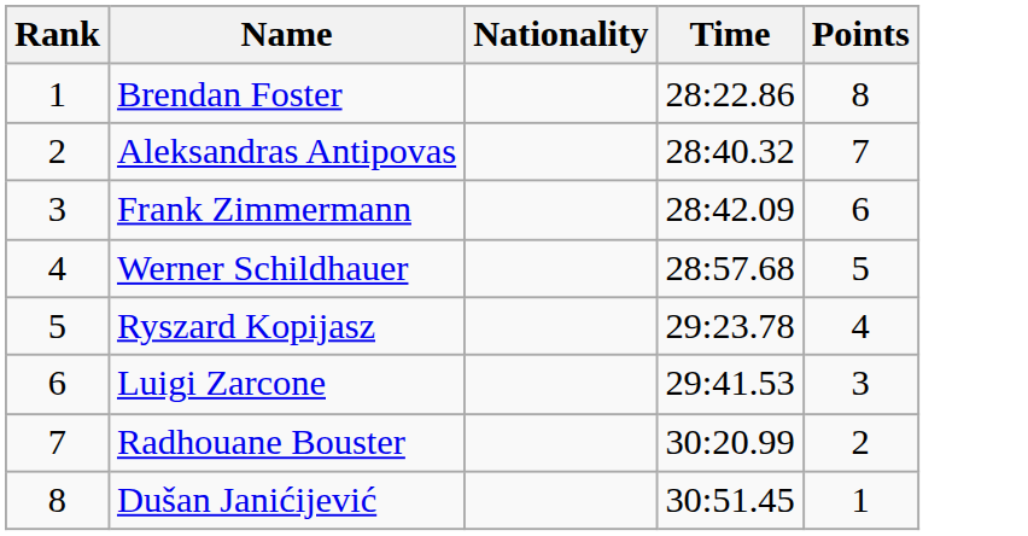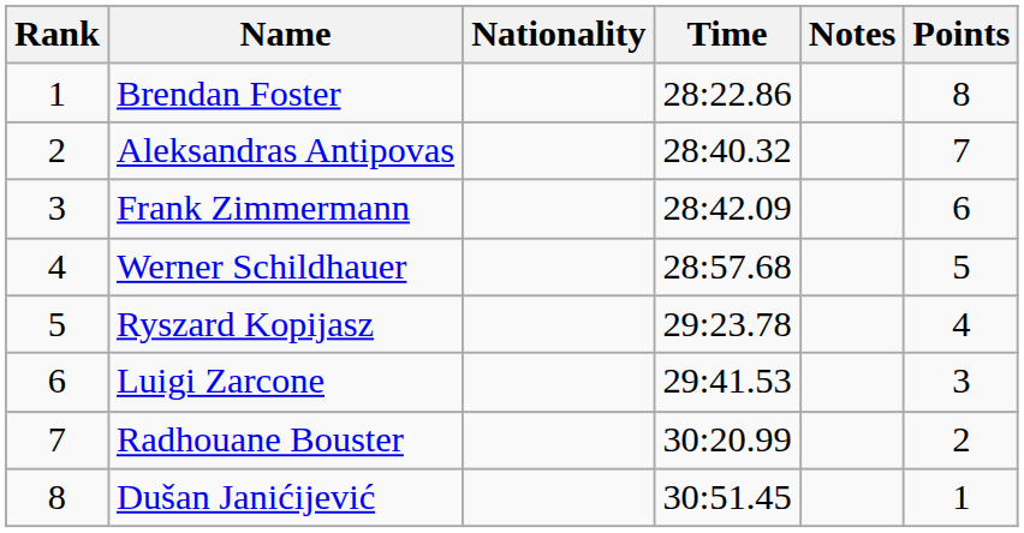 <table class="wikitable sortable" style="text-align:center">
 <tr>
 <th>Rank</th>
 <th>Name</th>
 <th>Nationality</th>
 <th>Time</th>
+<th>Notes</th>
 <th>Points</th>
 </tr>
 <tr>
 <td>1</td>
 <td align=left><a href='#'>Brendan Foster</a></td>
 <td align=left></td>
 <td>28:22.86</td>
+<td></td>
 <td>8</td>
 </tr>
 <tr>
 <td>2</td>
 <td align=left><a href='#'>Aleksandras Antipovas</a></td>
 <td align=left></td>
 <td>28:40.32</td>
+<td></td>
 <td>7</td>
 </tr>
 <tr>
 <td>3</td>
 <td align=left><a href='#'>Frank Zimmermann</a></td>
 <td align=left></td>
 <td>28:42.09</td>
+<td></td>
 <td>6</td>
 </tr>
 <tr>
 <td>4</td>
 <td align=left><a href='#'>Werner Schildhauer</a></td>
 <td align=left></td>
 <td>28:57.68</td>
+<td></td>
 <td>5</td>
 </tr>
 <tr>
 <td>5</td>
 <td align=left><a href='#'>Ryszard Kopijasz</a></td>
 <td align=left></td>
 <td>29:23.78</td>
+<td></td>
 <td>4</td>
 </tr>
 <tr>
 <td>6</td>
 <td align=left><a href='#'>Luigi Zarcone</a></td>
 <td align=left></td>
 <td>29:41.53</td>
+<td></td>
 <td>3</td>
 </tr>
 <tr>
 <td>7</td>
 <td align=left><a href='#'>Radhouane Bouster</a></td>
 <td align=left></td>
 <td>30:20.99</td>
+<td></td>
 <td>2</td>
 </tr>
 <tr>
 <td>8</td>
 <td align=left><a href='#'>Dušan Janićijević</a></td>
 <td align=left></td>
 <td>30:51.45</td>
+<td></td>
 <td>1</td>
 </tr>
 </table>
